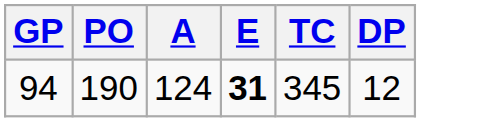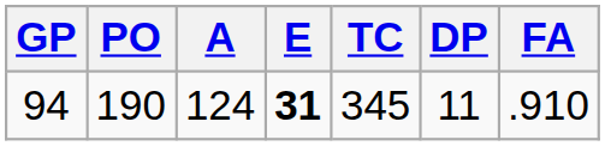 <table class="wikitable">
 <tr>
 <th><a href='#'>GP</a></th>
 <th><a href='#'>PO</a></th>
 <th><a href='#'>A</a></th>
 <th><a href='#'>E</a></th>
 <th><a href='#'>TC</a></th>
 <th><a href='#'>DP</a></th>
+<th><a href='#'>FA</a></th>
 </tr>
 <tr align=center>
 <td>94</td>
 <td>190</td>
 <td>124</td>
 <td><strong>31</strong></td>
 <td>345</td>
-<td>12</td>
+<td>11</td>
+<td>.910</td>
 </tr>
 </table>
